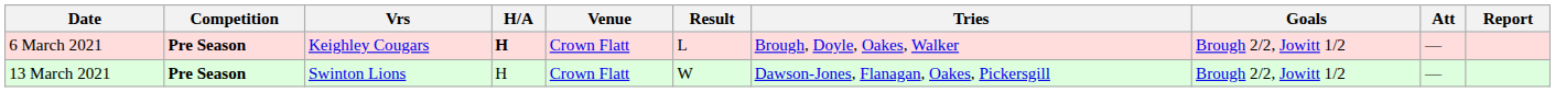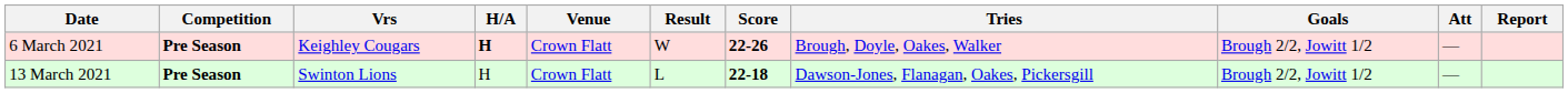 <table class="wikitable"  style="font-size:85%; width:100%;">
 <tr>
 <th>Date</th>
 <th>Competition</th>
 <th>Vrs</th>
 <th>H/A</th>
 <th>Venue</th>
 <th>Result</th>
+<th>Score</th>
 <th>Tries</th>
 <th>Goals</th>
 <th>Att</th>
 <th>Report</th>
 </tr>
 <tr style="background:#ffdddd;" width=20 | >
 <td>6 March 2021</td>
 <td><strong>Pre Season</strong></td>
 <td><a href='#'>Keighley Cougars</a></td>
 <td><strong>H</strong></td>
 <td><a href='#'>Crown Flatt</a></td>
-<td>L</td>
+<td>W</td>
+<td><strong>22-26</strong></td>
 <td><a href='#'>Brough</a>, <a href='#'>Doyle</a>, <a href='#'>Oakes</a>, <a href='#'>Walker</a></td>
 <td><a href='#'>Brough</a> 2/2, <a href='#'>Jowitt</a> 1/2</td>
 <td>—</td>
 <td></td>
 </tr>
 <tr style="background:#ddffdd;" width=20 | >
 <td>13 March 2021</td>
 <td><strong>Pre Season</strong></td>
 <td><a href='#'>Swinton Lions</a></td>
 <td>H</td>
 <td><a href='#'>Crown Flatt</a></td>
-<td>W</td>
+<td>L</td>
+<td><strong>22-18</strong></td>
 <td><a href='#'>Dawson-Jones</a>, <a href='#'>Flanagan</a>, <a href='#'>Oakes</a>, <a href='#'>Pickersgill</a></td>
 <td><a href='#'>Brough</a> 2/2, <a href='#'>Jowitt</a> 1/2</td>
 <td>—</td>
 <td></td>
 </tr>
 </table>
